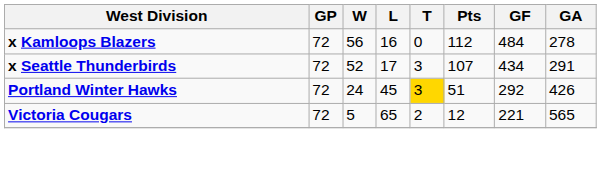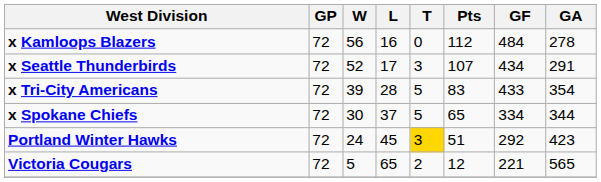 <table class="wikitable">
 <tr>
 <th width="45%">West Division</th>
 <th width="5%">GP</th>
 <th width="5%">W</th>
 <th width="5%">L</th>
 <th width="5%">T</th>
 <th width="7.5%">Pts</th>
 <th width="7.5%">GF</th>
 <th width="7.5%">GA</th>
 </tr>
 <tr>
 <td><strong>x <a href='#'>Kamloops Blazers</a></strong></td>
 <td>72</td>
 <td>56</td>
 <td>16</td>
 <td>0</td>
 <td>112</td>
 <td>484</td>
 <td>278</td>
 </tr>
 <tr>
 <td><strong>x <a href='#'>Seattle Thunderbirds</a></strong></td>
 <td>72</td>
 <td>52</td>
 <td>17</td>
 <td>3</td>
 <td>107</td>
 <td>434</td>
 <td>291</td>
 </tr>
 <tr>
+<td><strong>x <a href='#'>Tri-City Americans</a></strong></td>
+<td>72</td>
+<td>39</td>
+<td>28</td>
+<td>5</td>
+<td>83</td>
+<td>433</td>
+<td>354</td>
+</tr>
+<tr>
+<td><strong>x <a href='#'>Spokane Chiefs</a></strong></td>
+<td>72</td>
+<td>30</td>
+<td>37</td>
+<td>5</td>
+<td>65</td>
+<td>334</td>
+<td>344</td>
+</tr>
+<tr>
 <td><strong><a href='#'>Portland Winter Hawks</a></strong></td>
 <td>72</td>
 <td>24</td>
 <td>45</td>
 <td style="background: gold;">3</td>
 <td>51</td>
 <td>292</td>
-<td>426</td>
+<td>423</td>
 </tr>
 <tr>
 <td><strong><a href='#'>Victoria Cougars</a></strong></td>
 <td>72</td>
 <td>5</td>
 <td>65</td>
 <td>2</td>
 <td>12</td>
 <td>221</td>
 <td>565</td>
 </tr>
 <tr>
 </tr>
 </table>
